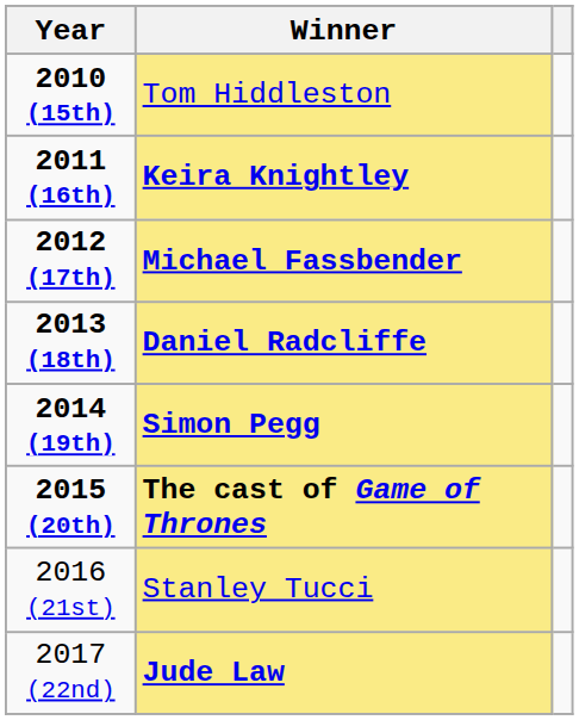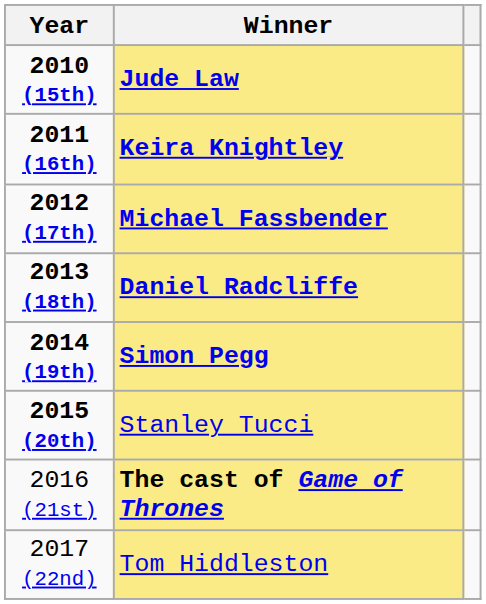 <table class="wikitable" width="40%">
 <tr bgcolor="#bebebe">
 <th width="10%">Year</th>
 <th width="50%">Winner</th>
 <th width="2%"></th>
 </tr>
 <tr>
 <td style="text-align:center"><strong>2010<br> <small><a href='#'>(15th)</a></small></strong></td>
-<td style="background:#FAEB86"></strong><a href='#'>Tom Hiddleston</a><strong></td>
+<td style="background:#FAEB86"><strong><a href='#'>Jude Law</a></strong></td>
 <td style="text-align:center"></td>
 </tr>
 <tr>
 <td style="text-align:center"><strong>2011<br> <small><a href='#'>(16th)</a></small></strong></td>
 <td style="background:#FAEB86"><strong><a href='#'>Keira Knightley</a></strong></td>
 <td style="text-align:center"></td>
 </tr>
 <tr>
 <td style="text-align:center"><strong>2012<br> <small><a href='#'>(17th)</a></small></strong></td>
 <td style="background:#FAEB86"><strong><a href='#'>Michael Fassbender</a></strong></td>
 <td style="text-align:center"></td>
 </tr>
 <tr>
 <td style="text-align:center"><strong>2013<br> <small><a href='#'>(18th)</a></small></strong></td>
 <td style="background:#FAEB86"><strong><a href='#'>Daniel Radcliffe</a></strong></td>
 <td style="text-align:center"></td>
 </tr>
 <tr>
 <td style="text-align:center"><strong>2014<br> <small><a href='#'>(19th)</a></small></strong></td>
 <td style="background:#FAEB86"><strong><a href='#'>Simon Pegg</a></strong></td>
 <td style="text-align:center"></td>
 </tr>
 <tr>
 <td style="text-align:center"><strong>2015<br> <small><a href='#'>(20th)</a></small></strong></td>
+<td style="background:#FAEB86"></strong><a href='#'>Stanley Tucci</a><strong></td>
+<td style="text-align:center"></td>
+</tr>
+<tr>
+<td style="text-align:center"></strong>2016<br> <small><a href='#'>(21st)</a></small><strong></td>
 <td style="background:#FAEB86"><strong>The cast of <em><a href='#'>Game of Thrones</a><strong><em></td>
 <td style="text-align:center"></td>
 </tr>
 <tr>
-<td style="text-align:center"></strong>2016<br> <small><a href='#'>(21st)</a></small><strong></td>
-<td style="background:#FAEB86"></strong><a href='#'>Stanley Tucci</a><strong></td>
-<td style="text-align:center"></td>
-</tr>
-<tr>
 <td style="text-align:center"></strong>2017<br> <small><a href='#'>(22nd)</a></small><strong></td>
-<td style="background:#FAEB86"><strong><a href='#'>Jude Law</a></strong></td>
+<td style="background:#FAEB86"></strong><a href='#'>Tom Hiddleston</a><strong></td>
 <td style="text-align:center"></td>
 </tr>
 </table>
